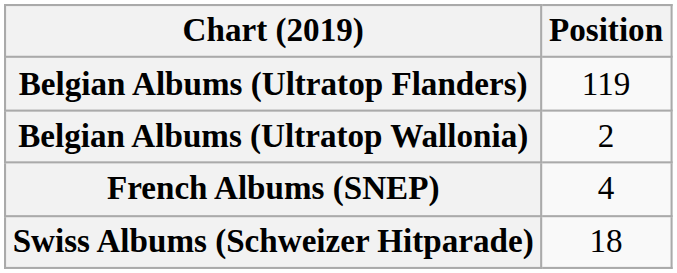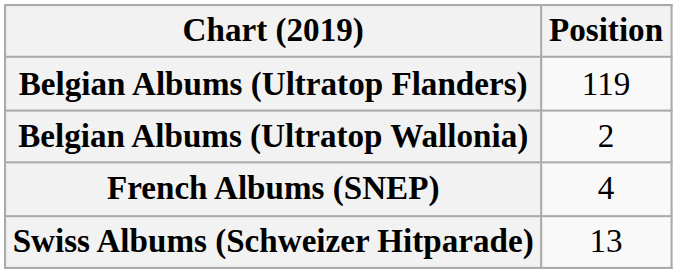 <table class="wikitable sortable plainrowheaders" style="text-align:center">
 <tr>
 <th scope="col">Chart (2019)</th>
 <th scope="col">Position</th>
 </tr>
 <tr>
 <th scope="row">Belgian Albums (Ultratop Flanders)</th>
 <td>119</td>
 </tr>
 <tr>
 <th scope="row">Belgian Albums (Ultratop Wallonia)</th>
 <td>2</td>
 </tr>
 <tr>
 <th scope="row">French Albums (SNEP)</th>
 <td>4</td>
 </tr>
 <tr>
 <th scope="row">Swiss Albums (Schweizer Hitparade)</th>
-<td>18</td>
+<td>13</td>
 </tr>
 </table>
